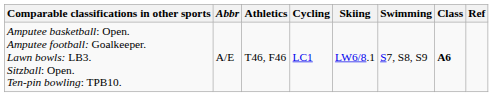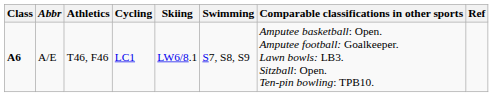 <table class="wikitable sortable">
 <tr>
-<th>Comparable classifications in other sports</th>
+<th>Class</th>
 <th><em>Abbr</em></th>
 <th>Athletics</th>
 <th>Cycling</th>
 <th>Skiing</th>
 <th>Swimming</th>
-<th>Class</th>
+<th>Comparable classifications in other sports</th>
 <th>Ref</th>
 </tr>
 <tr>
-<td><em>Amputee basketball</em>: Open.<br><em>Amputee football:</em> Goalkeeper.<br><em>Lawn bowls:</em> LB3.<br><em>Sitzball</em>: Open.<br><em>Ten-pin bowling</em>: TPB10.</td>
+<td><strong>A6</strong></td>
 <td>A/E</td>
 <td>T46, F46</td>
 <td><a href='#'>LC1</a></td>
 <td><a href='#'>LW6/8</a>.1</td>
 <td><a href='#'>S</a>7, S8, S9</td>
-<td><strong>A6</strong></td>
+<td><em>Amputee basketball</em>: Open.<br><em>Amputee football:</em> Goalkeeper.<br><em>Lawn bowls:</em> LB3.<br><em>Sitzball</em>: Open.<br><em>Ten-pin bowling</em>: TPB10.</td>
 <td></td>
 </tr>
 </table>
